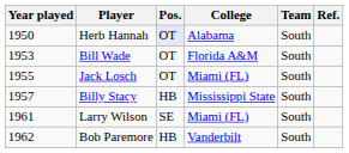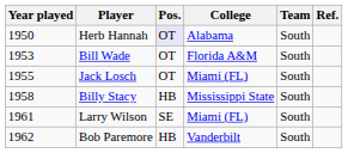 <table class="wikitable">
 <tr>
 <th>Year played</th>
 <th>Player</th>
 <th>Pos.</th>
 <th>College</th>
 <th>Team</th>
 <th>Ref.</th>
 </tr>
 <tr>
 <td>1950</td>
 <td>Herb Hannah</td>
 <td style="background: lavender;">OT</td>
 <td><a href='#'>Alabama</a></td>
 <td>South</td>
 <td></td>
 </tr>
 <tr>
 <td>1953</td>
 <td><a href='#'>Bill Wade</a></td>
 <td>OT</td>
 <td><a href='#'>Florida A&M</a></td>
 <td>South</td>
 <td></td>
 </tr>
 <tr>
 <td>1955</td>
 <td><a href='#'>Jack Losch</a></td>
 <td>OT</td>
 <td><a href='#'>Miami (FL)</a></td>
 <td>South</td>
 <td></td>
 </tr>
 <tr>
-<td>1957</td>
+<td>1958</td>
 <td><a href='#'>Billy Stacy</a></td>
 <td>HB</td>
 <td><a href='#'>Mississippi State</a></td>
 <td>South</td>
 <td></td>
 </tr>
 <tr>
 <td>1961</td>
 <td>Larry Wilson</td>
 <td>SE</td>
 <td><a href='#'>Miami (FL)</a></td>
 <td>South</td>
 <td></td>
 </tr>
 <tr>
 <td>1962</td>
 <td>Bob Paremore</td>
 <td>HB</td>
 <td><a href='#'>Vanderbilt</a></td>
 <td>South</td>
 <td></td>
 </tr>
 </table>
